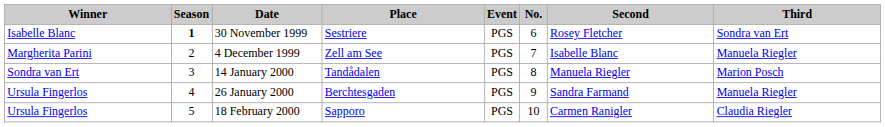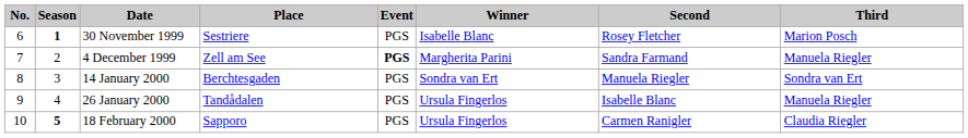 <table class="wikitable plainrowheaders" style="background:#fff; font-size:86%; border:grey solid 1px; border-collapse:collapse;">
 <tr style="background:#ccc; text-align:center;">
-<th scope="col" style="background:#ccc; width:185px;">Winner</th>
+<th scope="col" style="background:#ccc; width:25px;">No.</th>
 <th scope="col" style="background:#ccc; width:30px;">Season</th>
 <th scope="col" style="background:#ccc; width:120px;">Date</th>
 <th scope="col" style="background:#ccc; width:180px;">Place</th>
 <th scope="col" style="background:#ccc; width:15px;">Event</th>
-<th scope="col" style="background:#ccc; width:25px;">No.</th>
+<th scope="col" style="background:#ccc; width:185px;">Winner</th>
 <th scope="col" style="background:#ccc; width:185px;">Second</th>
 <th scope="col" style="background:#ccc; width:185px;">Third</th>
 </tr>
 <tr>
-<td> <a href='#'>Isabelle Blanc</a></td>
+<td align=center>6</td>
 <td align=center><strong>1</strong></td>
 <td>30 November 1999</td>
 <td> <a href='#'>Sestriere</a></td>
 <td align=center>PGS</td>
-<td align=center>6</td>
+<td> <a href='#'>Isabelle Blanc</a></td>
 <td> <a href='#'>Rosey Fletcher</a></td>
+<td> <a href='#'>Marion Posch</a></td>
+</tr>
+<tr>
+<td align=center>7</td>
+<td align=center>2</td>
+<td>4 December 1999</td>
+<td> <a href='#'>Zell am See</a></td>
+<td align=center><strong>PGS</strong></td>
+<td> <a href='#'>Margherita Parini</a></td>
+<td> <a href='#'>Sandra Farmand</a></td>
+<td> <a href='#'>Manuela Riegler</a></td>
+</tr>
+<tr>
+<td align=center>8</td>
+<td align=center>3</td>
+<td>14 January 2000</td>
+<td> <a href='#'>Berchtesgaden</a></td>
+<td align=center>PGS</td>
+<td> <a href='#'>Sondra van Ert</a></td>
+<td> <a href='#'>Manuela Riegler</a></td>
 <td> <a href='#'>Sondra van Ert</a></td>
 </tr>
 <tr>
-<td> <a href='#'>Margherita Parini</a></td>
-<td align=center>2</td>
-<td>4 December 1999</td>
-<td> <a href='#'>Zell am See</a></td>
+<td align=center>9</td>
+<td align=center>4</td>
+<td>26 January 2000</td>
+<td> <a href='#'>Tandådalen</a></td>
 <td align=center>PGS</td>
-<td align=center>7</td>
+<td> <a href='#'>Ursula Fingerlos</a></td>
 <td> <a href='#'>Isabelle Blanc</a></td>
 <td> <a href='#'>Manuela Riegler</a></td>
 </tr>
 <tr>
-<td> <a href='#'>Sondra van Ert</a></td>
-<td align=center>3</td>
-<td>14 January 2000</td>
-<td> <a href='#'>Tandådalen</a></td>
-<td align=center>PGS</td>
-<td align=center>8</td>
-<td> <a href='#'>Manuela Riegler</a></td>
-<td> <a href='#'>Marion Posch</a></td>
-</tr>
-<tr>
-<td> <a href='#'>Ursula Fingerlos</a></td>
-<td align=center>4</td>
-<td>26 January 2000</td>
-<td> <a href='#'>Berchtesgaden</a></td>
-<td align=center>PGS</td>
-<td align=center>9</td>
-<td> <a href='#'>Sandra Farmand</a></td>
-<td> <a href='#'>Manuela Riegler</a></td>
-</tr>
-<tr>
-<td> <a href='#'>Ursula Fingerlos</a></td>
-<td align=center>5</td>
+<td align=center>10</td>
+<td align=center><strong>5</strong></td>
 <td>18 February 2000</td>
 <td> <a href='#'>Sapporo</a></td>
 <td align=center>PGS</td>
-<td align=center>10</td>
+<td> <a href='#'>Ursula Fingerlos</a></td>
 <td> <a href='#'>Carmen Ranigler</a></td>
 <td> <a href='#'>Claudia Riegler</a></td>
 </tr>
 </table>
